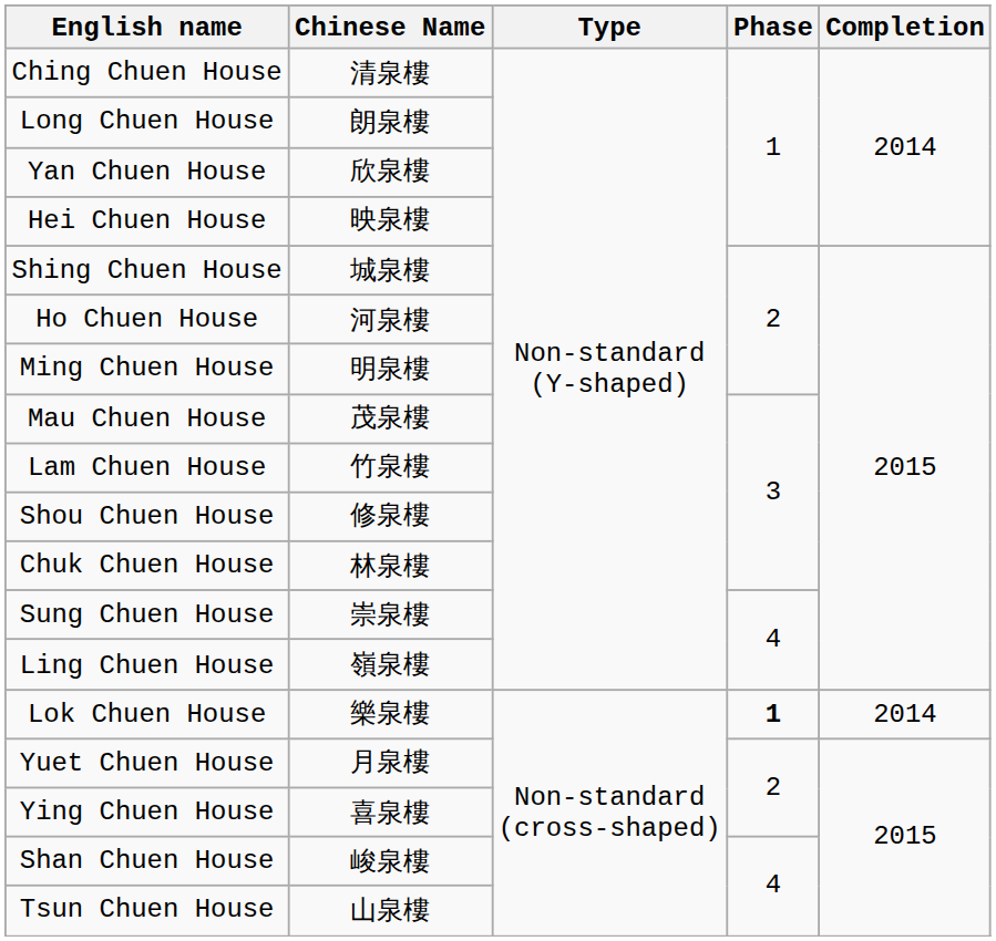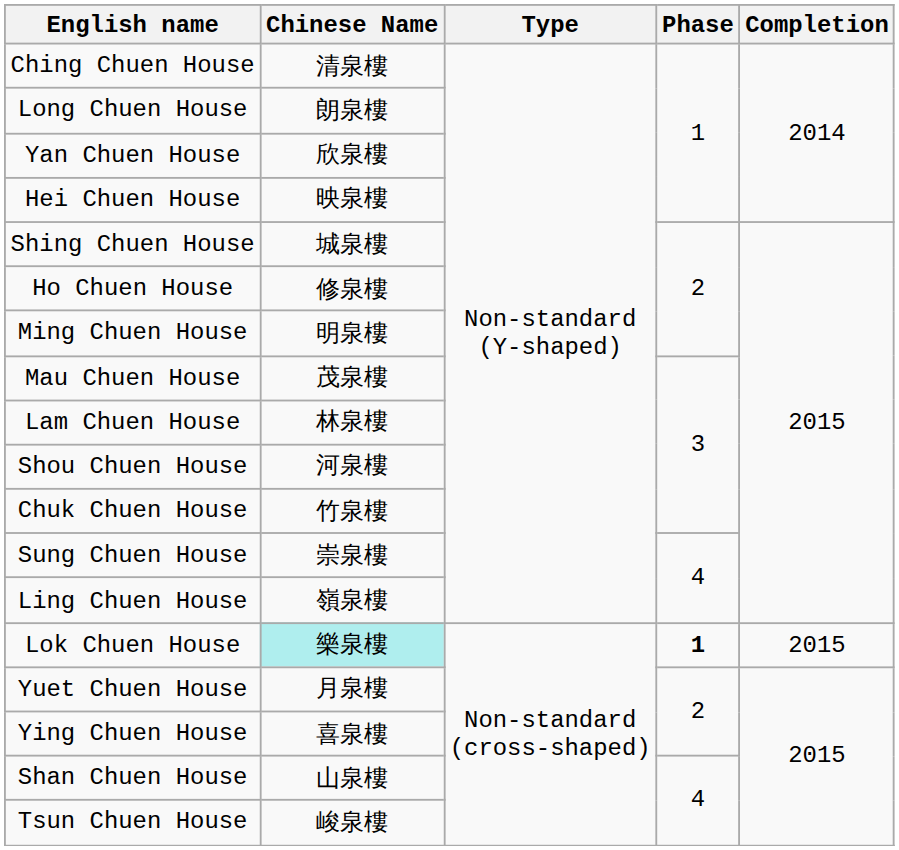 <table class="wikitable" style="text-align: center">
 <tr>
 <th>English name</th>
 <th>Chinese Name</th>
 <th>Type</th>
 <th>Phase</th>
 <th>Completion</th>
 </tr>
 <tr>
 <td>Ching Chuen House</td>
 <td>清泉樓</td>
 <td rowspan="13">Non-standard<br> (Y-shaped)</td>
 <td rowspan="4">1</td>
 <td rowspan="4">2014</td>
 </tr>
 <tr>
 <td>Long Chuen House</td>
 <td>朗泉樓</td>
 </tr>
 <tr>
 <td>Yan Chuen House</td>
 <td>欣泉樓</td>
 </tr>
 <tr>
 <td>Hei Chuen House</td>
 <td>映泉樓</td>
 </tr>
 <tr>
 <td>Shing Chuen House</td>
 <td>城泉樓</td>
 <td rowspan="3">2</td>
 <td rowspan="9">2015</td>
 </tr>
 <tr>
 <td>Ho Chuen House</td>
-<td>河泉樓</td>
+<td>修泉樓</td>
 </tr>
 <tr>
 <td>Ming Chuen House</td>
 <td>明泉樓</td>
 </tr>
 <tr>
 <td>Mau Chuen House</td>
 <td>茂泉樓</td>
 <td rowspan="4">3</td>
 </tr>
 <tr>
 <td>Lam Chuen House</td>
-<td>竹泉樓</td>
+<td>林泉樓</td>
 </tr>
 <tr>
 <td>Shou Chuen House</td>
-<td>修泉樓</td>
+<td>河泉樓</td>
 </tr>
 <tr>
 <td>Chuk Chuen House</td>
-<td>林泉樓</td>
+<td>竹泉樓</td>
 </tr>
 <tr>
 <td>Sung Chuen House</td>
 <td>崇泉樓</td>
 <td rowspan="2">4</td>
 </tr>
 <tr>
 <td>Ling Chuen House</td>
 <td>嶺泉樓</td>
 </tr>
 <tr>
 <td>Lok Chuen House</td>
-<td>樂泉樓</td>
+<td style="background: paleturquoise;">樂泉樓</td>
 <td rowspan="5">Non-standard<br> (cross-shaped)</td>
 <td rowspan="1"><strong>1</strong></td>
-<td rowspan="1">2014</td>
+<td rowspan="1">2015</td>
 </tr>
 <tr>
 <td>Yuet Chuen House</td>
 <td>月泉樓</td>
 <td rowspan="2">2</td>
 <td rowspan="4">2015</td>
 </tr>
 <tr>
 <td>Ying Chuen House</td>
 <td>喜泉樓</td>
 </tr>
 <tr>
 <td>Shan Chuen House</td>
-<td>峻泉樓</td>
+<td>山泉樓</td>
 <td rowspan="2">4</td>
 </tr>
 <tr>
 <td>Tsun Chuen House</td>
-<td>山泉樓</td>
+<td>峻泉樓</td>
 </tr>
 <tr>
 </tr>
 </table>
